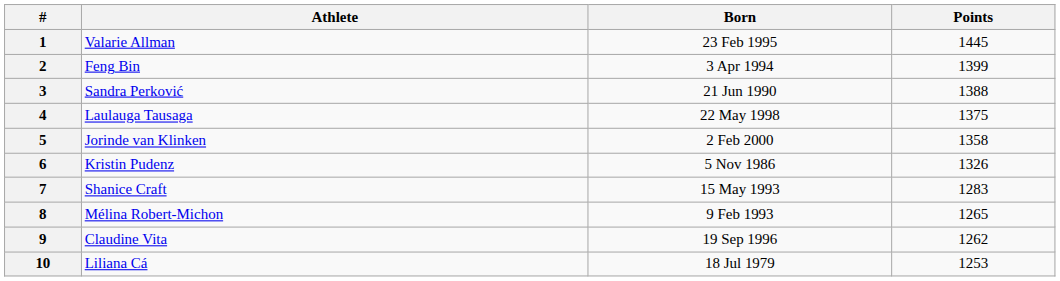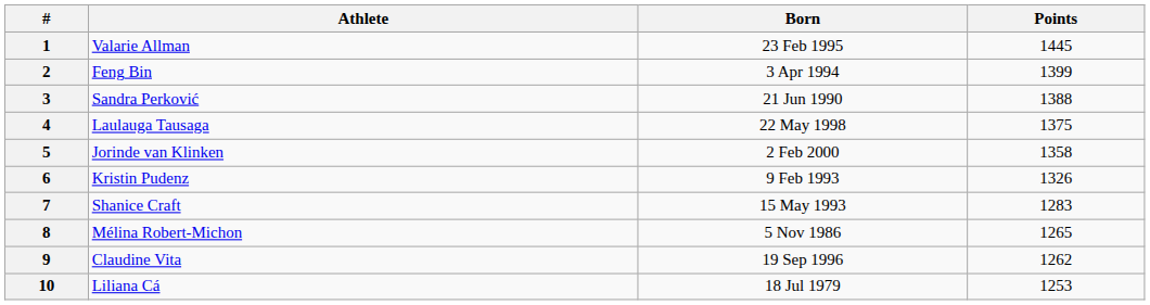 <table class="wikitable" width=80% style="font-size:90%; text-align:center;">
 <tr>
 <th>#</th>
 <th>Athlete</th>
 <th>Born</th>
 <th>Points</th>
 </tr>
 <tr>
 <th>1</th>
 <td align=left> <a href='#'>Valarie Allman</a></td>
 <td>23 Feb 1995</td>
 <td>1445</td>
 </tr>
 <tr>
 <th>2</th>
 <td align=left> <a href='#'>Feng Bin</a></td>
 <td>3 Apr 1994</td>
 <td>1399</td>
 </tr>
 <tr>
 <th>3</th>
 <td align=left> <a href='#'>Sandra Perković</a></td>
 <td>21 Jun 1990</td>
 <td>1388</td>
 </tr>
 <tr>
 <th>4</th>
 <td align=left> <a href='#'>Laulauga Tausaga</a></td>
 <td>22 May 1998</td>
 <td>1375</td>
 </tr>
 <tr>
 <th>5</th>
 <td align=left> <a href='#'>Jorinde van Klinken</a></td>
 <td>2 Feb 2000</td>
 <td>1358</td>
 </tr>
 <tr>
 <th>6</th>
 <td align=left> <a href='#'>Kristin Pudenz</a></td>
-<td>5 Nov 1986</td>
+<td>9 Feb 1993</td>
 <td>1326</td>
 </tr>
 <tr>
 <th>7</th>
 <td align=left> <a href='#'>Shanice Craft</a></td>
 <td>15 May 1993</td>
 <td>1283</td>
 </tr>
 <tr>
 <th>8</th>
 <td align=left> <a href='#'>Mélina Robert-Michon</a></td>
-<td>9 Feb 1993</td>
+<td>5 Nov 1986</td>
 <td>1265</td>
 </tr>
 <tr>
 <th>9</th>
 <td align=left> <a href='#'>Claudine Vita</a></td>
 <td>19 Sep 1996</td>
 <td>1262</td>
 </tr>
 <tr>
 <th>10</th>
 <td align=left> <a href='#'>Liliana Cá</a></td>
 <td>18 Jul 1979</td>
 <td>1253</td>
 </tr>
 </table>
